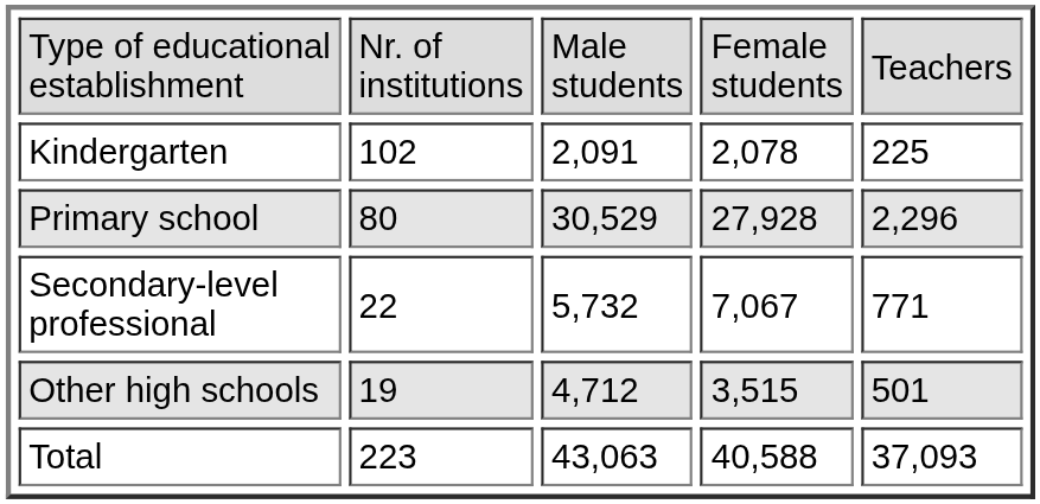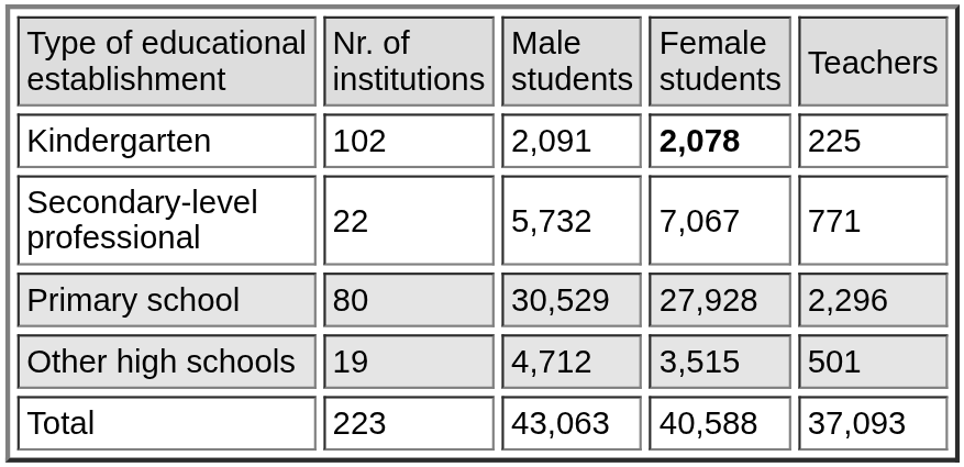 <table border="2" style="font-size: 85%" align=right cellpadding="3" cellspacing="3">
 <tr bgcolor="#dddddd">
 <td>Type of educational<br>establishment</td>
 <td>Nr. of <br>institutions</td>
 <td>Male <br>students</td>
 <td>Female <br>students</td>
 <td>Teachers</td>
 </tr>
 <tr bgcolor="#ffffff">
 <td>Kindergarten</td>
 <td>102</td>
 <td>2,091</td>
-<td>2,078</td>
+<td><strong>2,078</strong></td>
 <td>225</td>
+</tr>
+<tr bgcolor="#ffffff">
+<td>Secondary-level <br>professional</td>
+<td>22</td>
+<td>5,732</td>
+<td>7,067</td>
+<td>771</td>
 </tr>
 <tr bgcolor="#e5e5e5">
 <td>Primary school</td>
 <td>80</td>
 <td>30,529</td>
 <td>27,928</td>
 <td>2,296</td>
-</tr>
-<tr bgcolor="#ffffff">
-<td>Secondary-level <br>professional</td>
-<td>22</td>
-<td>5,732</td>
-<td>7,067</td>
-<td>771</td>
 </tr>
 <tr bgcolor="#e5e5e5">
 <td>Other high schools</td>
 <td>19</td>
 <td>4,712</td>
 <td>3,515</td>
 <td>501</td>
 </tr>
 <tr bgcolor="#ffffff">
 <td>Total</td>
 <td>223</td>
 <td>43,063</td>
 <td>40,588</td>
 <td>37,093</td>
 </tr>
 </table>
